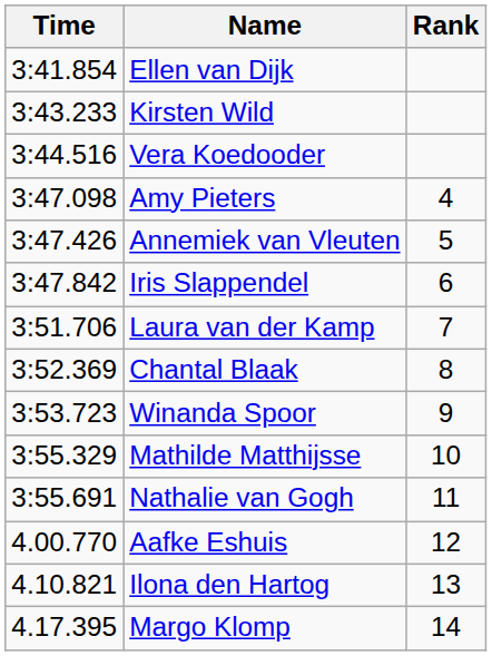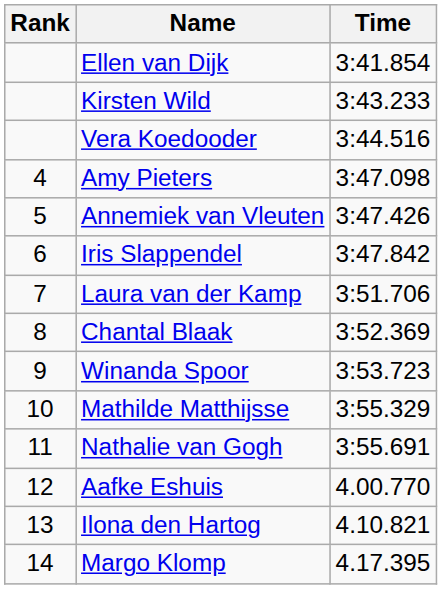 <table class="wikitable sortable" style="text-align:center">
 <tr>
+<th>Rank</th>
+<th>Name</th>
 <th>Time</th>
-<th>Name</th>
-<th>Rank</th>
 </tr>
 <tr>
+<td></td>
+<td align=left><a href='#'>Ellen van Dijk</a></td>
 <td>3:41.854</td>
-<td align=left><a href='#'>Ellen van Dijk</a></td>
-<td></td>
 </tr>
 <tr>
+<td></td>
+<td align=left><a href='#'>Kirsten Wild</a></td>
 <td>3:43.233</td>
-<td align=left><a href='#'>Kirsten Wild</a></td>
-<td></td>
 </tr>
 <tr>
+<td></td>
+<td align=left><a href='#'>Vera Koedooder</a></td>
 <td>3:44.516</td>
-<td align=left><a href='#'>Vera Koedooder</a></td>
-<td></td>
 </tr>
 <tr>
+<td>4</td>
+<td align=left><a href='#'>Amy Pieters</a></td>
 <td>3:47.098</td>
-<td align=left><a href='#'>Amy Pieters</a></td>
-<td>4</td>
 </tr>
 <tr>
+<td>5</td>
+<td align=left><a href='#'>Annemiek van Vleuten</a></td>
 <td>3:47.426</td>
-<td align=left><a href='#'>Annemiek van Vleuten</a></td>
-<td>5</td>
 </tr>
 <tr>
+<td>6</td>
+<td align=left><a href='#'>Iris Slappendel</a></td>
 <td>3:47.842</td>
-<td align=left><a href='#'>Iris Slappendel</a></td>
-<td>6</td>
 </tr>
 <tr>
+<td>7</td>
+<td align=left><a href='#'>Laura van der Kamp</a></td>
 <td>3:51.706</td>
-<td align=left><a href='#'>Laura van der Kamp</a></td>
-<td>7</td>
 </tr>
 <tr>
+<td>8</td>
+<td align=left><a href='#'>Chantal Blaak</a></td>
 <td>3:52.369</td>
-<td align=left><a href='#'>Chantal Blaak</a></td>
-<td>8</td>
 </tr>
 <tr>
+<td>9</td>
+<td align=left><a href='#'>Winanda Spoor</a></td>
 <td>3:53.723</td>
-<td align=left><a href='#'>Winanda Spoor</a></td>
-<td>9</td>
 </tr>
 <tr>
+<td>10</td>
+<td align=left><a href='#'>Mathilde Matthijsse</a></td>
 <td>3:55.329</td>
-<td align=left><a href='#'>Mathilde Matthijsse</a></td>
-<td>10</td>
 </tr>
 <tr>
+<td>11</td>
+<td align=left><a href='#'>Nathalie van Gogh</a></td>
 <td>3:55.691</td>
-<td align=left><a href='#'>Nathalie van Gogh</a></td>
-<td>11</td>
 </tr>
 <tr>
+<td>12</td>
+<td align=left><a href='#'>Aafke Eshuis</a></td>
 <td>4.00.770</td>
-<td align=left><a href='#'>Aafke Eshuis</a></td>
-<td>12</td>
 </tr>
 <tr>
+<td>13</td>
+<td align=left><a href='#'>Ilona den Hartog</a></td>
 <td>4.10.821</td>
-<td align=left><a href='#'>Ilona den Hartog</a></td>
-<td>13</td>
 </tr>
 <tr>
+<td>14</td>
+<td align=left><a href='#'>Margo Klomp</a></td>
 <td>4.17.395</td>
-<td align=left><a href='#'>Margo Klomp</a></td>
-<td>14</td>
 </tr>
 </table>
